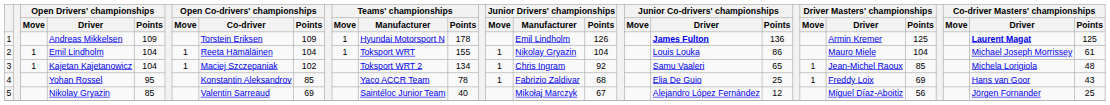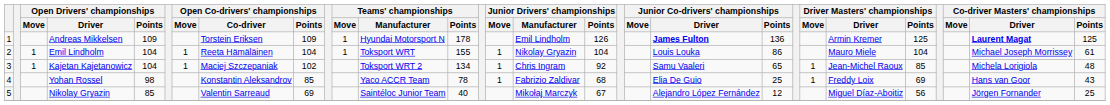 <table class="wikitable" style="font-size:85%;">
 <tr>
 <th rowspan="2"></th>
 <th rowspan="7" style="width:5px;"></th>
 <th colspan="3" nowrap>Open Drivers' championships</th>
 <th rowspan="7" style="width:5px;"></th>
 <th colspan="3" nowrap>Open Co-drivers' championships</th>
 <th rowspan="7" style="width:5px;"></th>
 <th colspan="3" nowrap>Teams' championships</th>
 <th rowspan="7" style="width:5px;"></th>
 <th colspan="3" nowrap>Junior Drivers' championships</th>
 <th rowspan="7" style="width:5px;"></th>
 <th colspan="3" nowrap>Junior Co-drivers' championships</th>
 <th rowspan="7" style="width:5px;"></th>
 <th colspan="3" nowrap>Driver Masters' championships</th>
 <th rowspan="7" style="width:5px;"></th>
 <th colspan="3" nowrap>Co-driver Masters' championships</th>
 </tr>
 <tr>
 <th>Move</th>
 <th>Driver</th>
 <th>Points</th>
 <th>Move</th>
 <th>Co-driver</th>
 <th>Points</th>
 <th>Move</th>
 <th>Manufacturer</th>
 <th>Points</th>
 <th>Move</th>
 <th>Manufacturer</th>
 <th>Points</th>
 <th>Move</th>
 <th>Driver</th>
 <th>Points</th>
 <th>Move</th>
 <th>Driver</th>
 <th>Points</th>
 <th>Move</th>
 <th>Driver</th>
 <th>Points</th>
 </tr>
 <tr>
 <td align="center">1</td>
 <td align="center"></td>
 <td><a href='#'>Andreas Mikkelsen</a></td>
 <td align="center">109</td>
 <td align="center"></td>
 <td><a href='#'>Torstein Eriksen</a></td>
 <td align="center">109</td>
 <td align="center"> 1</td>
 <td nowrap><a href='#'>Hyundai Motorsport N</a></td>
 <td align="center">178</td>
 <td align="center"></td>
 <td><a href='#'>Emil Lindholm</a></td>
 <td align="center">126</td>
 <td align="center"></td>
 <td><strong><a href='#'>James Fulton</a></strong></td>
 <td align="center">136</td>
 <td align="center"></td>
 <td><a href='#'>Armin Kremer</a></td>
 <td align="center">125</td>
 <td align="center"></td>
 <td><strong><a href='#'>Laurent Magat</a></strong></td>
 <td align="center">125</td>
 </tr>
 <tr>
 <td align="center">2</td>
 <td align="center"> 1</td>
 <td><a href='#'>Emil Lindholm</a></td>
 <td align="center">104</td>
 <td align="center"> 1</td>
 <td nowrap><a href='#'>Reeta Hämäläinen</a></td>
 <td align="center">104</td>
 <td align="center"> 1</td>
 <td><a href='#'>Toksport WRT</a></td>
 <td align="center">155</td>
 <td align="center"> 1</td>
 <td><a href='#'>Nikolay Gryazin</a></td>
 <td align="center">104</td>
 <td align="center"></td>
 <td><a href='#'>Louis Louka</a></td>
 <td align="center">86</td>
 <td align="center"></td>
 <td><a href='#'>Mauro Miele</a></td>
 <td align="center">104</td>
 <td align="center"></td>
 <td nowrap><a href='#'>Michael Joseph Morrissey</a></td>
 <td align="center">61</td>
 </tr>
 <tr>
 <td align="center">3</td>
 <td align="center"> 1</td>
 <td nowrap><a href='#'>Kajetan Kajetanowicz</a></td>
 <td align="center">104</td>
 <td align="center"> 1</td>
 <td nowrap><a href='#'>Maciej Szczepaniak</a></td>
 <td align="center">102</td>
 <td align="center"></td>
 <td><a href='#'>Toksport WRT 2</a></td>
 <td align="center">134</td>
 <td align="center"> 1</td>
 <td nowrap><a href='#'>Chris Ingram</a></td>
 <td align="center">92</td>
 <td align="center"></td>
 <td><a href='#'>Samu Vaaleri</a></td>
 <td align="center">65</td>
 <td align="center"> 1</td>
 <td nowrap><a href='#'>Jean-Michel Raoux</a></td>
 <td align="center">85</td>
 <td align="center"></td>
 <td><a href='#'>Michela Lorigiola</a></td>
 <td align="center">48</td>
 </tr>
 <tr>
 <td align="center">4</td>
 <td align="center"></td>
 <td><a href='#'>Yohan Rossel</a></td>
-<td align="center">95</td>
+<td align="center">98</td>
 <td align="center"></td>
 <td nowrap><a href='#'>Konstantin Aleksandrov</a></td>
 <td align="center">85</td>
 <td align="center"></td>
 <td><a href='#'>Yaco ACCR Team</a></td>
 <td align="center">78</td>
 <td align="center"> 1</td>
 <td nowrap><a href='#'>Fabrizio Zaldivar</a></td>
 <td align="center">68</td>
 <td align="center"></td>
 <td><a href='#'>Elia De Guio</a></td>
 <td align="center">25</td>
 <td align="center"> 1</td>
 <td><a href='#'>Freddy Loix</a></td>
 <td align="center">69</td>
 <td align="center"></td>
 <td><a href='#'>Hans van Goor</a></td>
 <td align="center">43</td>
 </tr>
 <tr>
 <td align="center">5</td>
 <td align="center"></td>
 <td><a href='#'>Nikolay Gryazin</a></td>
 <td align="center">85</td>
 <td align="center"></td>
 <td nowrap><a href='#'>Valentin Sarreaud</a></td>
 <td align="center">69</td>
 <td align="center"></td>
 <td nowrap><a href='#'>Saintéloc Junior Team</a></td>
 <td align="center">40</td>
 <td align="center"></td>
 <td nowrap><a href='#'>Mikołaj Marczyk</a></td>
 <td align="center">67</td>
 <td align="center"></td>
 <td nowrap><a href='#'>Alejandro López Fernández</a></td>
 <td align="center">12</td>
 <td align="center"></td>
 <td nowrap><a href='#'>Miguel Díaz-Aboitiz</a></td>
 <td align="center">56</td>
 <td align="center"></td>
 <td><a href='#'>Jörgen Fornander</a></td>
 <td align="center">25</td>
 </tr>
 <tr>
 </tr>
 </table>
